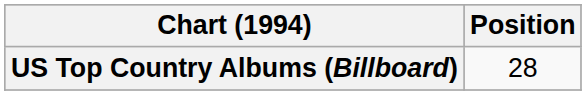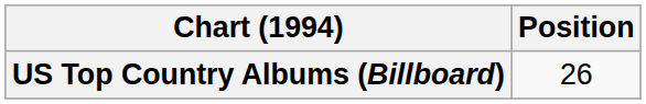 <table class="wikitable plainrowheaders" style="text-align:center">
 <tr>
 <th scope="col">Chart (1994)</th>
 <th scope="col">Position</th>
 </tr>
 <tr>
 <th scope="row">US Top Country Albums (<em>Billboard</em>)</th>
-<td>28</td>
+<td>26</td>
 </tr>
 </table>
